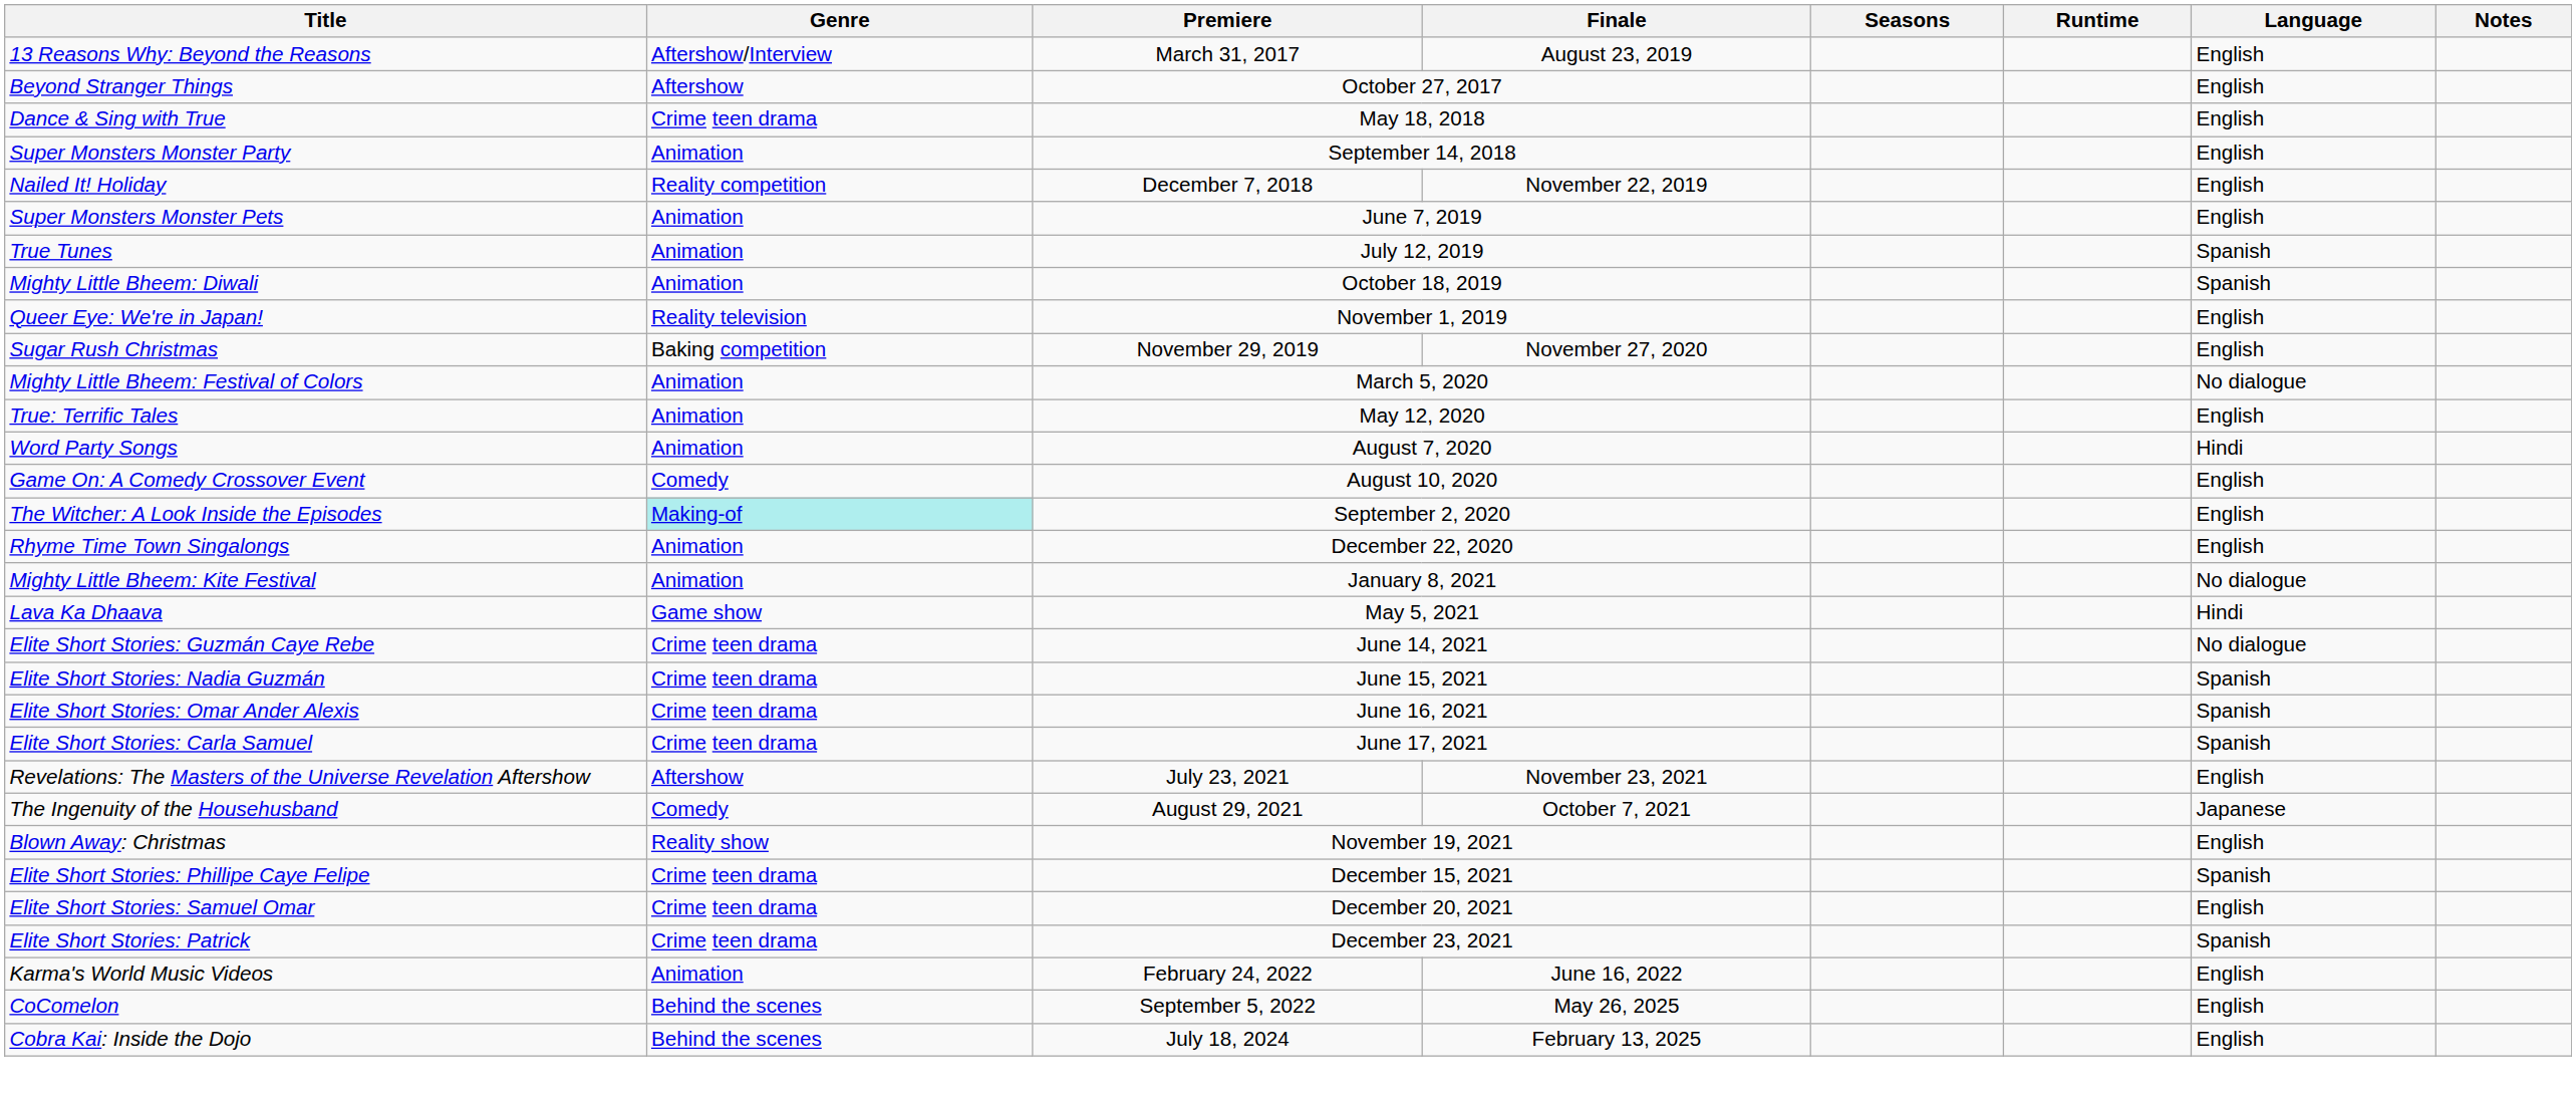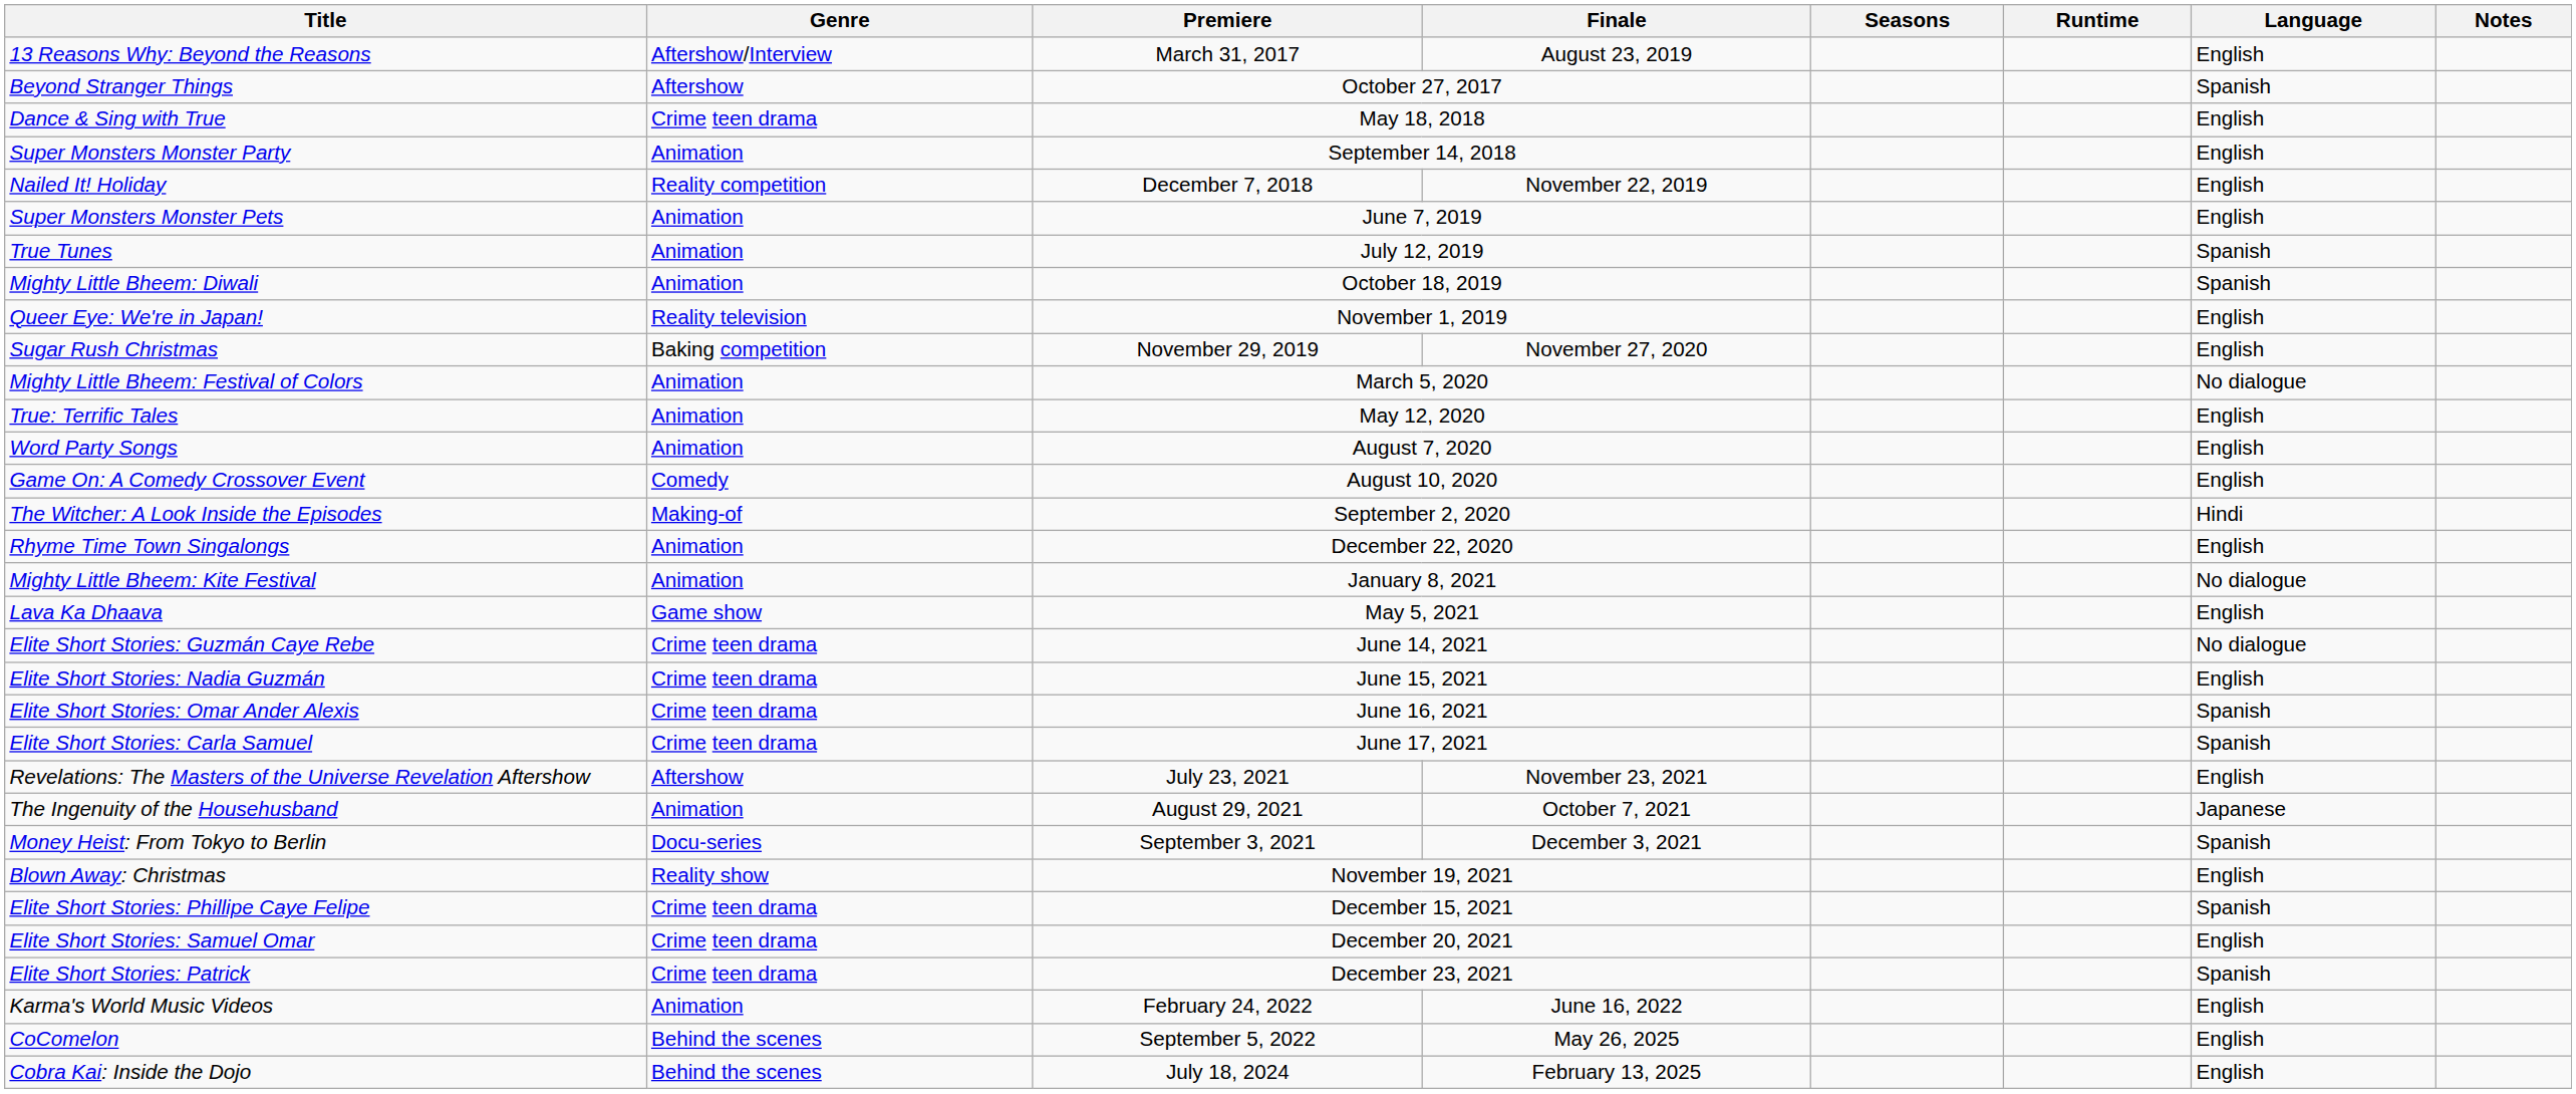 <table class="wikitable sortable" style="width:100%;">
 <tr>
 <th scope="col" style="width:25%;">Title</th>
 <th>Genre</th>
 <th>Premiere</th>
 <th>Finale</th>
 <th>Seasons</th>
 <th>Runtime</th>
 <th>Language</th>
 <th>Notes</th>
 </tr>
 <tr>
 <td><em><a href='#'>13 Reasons Why: Beyond the Reasons</a></em></td>
 <td><a href='#'>Aftershow</a>/<a href='#'>Interview</a></td>
 <td style="text-align:center">March 31, 2017</td>
 <td style="text-align:center">August 23, 2019</td>
 <td></td>
 <td></td>
 <td>English</td>
 <td></td>
 </tr>
 <tr>
 <td><em><a href='#'>Beyond Stranger Things</a></em></td>
 <td><a href='#'>Aftershow</a></td>
 <td colspan="2" style="text-align:center">October 27, 2017</td>
 <td></td>
 <td></td>
-<td>English</td>
+<td>Spanish</td>
 <td></td>
 </tr>
 <tr>
 <td><em><a href='#'>Dance & Sing with True</a></em></td>
 <td><a href='#'>Crime</a> <a href='#'>teen drama</a></td>
 <td colspan="2" style="text-align:center">May 18, 2018</td>
 <td></td>
 <td></td>
 <td>English</td>
 <td></td>
 </tr>
 <tr>
 <td><em><a href='#'>Super Monsters Monster Party</a></em></td>
 <td><a href='#'>Animation</a></td>
 <td colspan="2" style="text-align:center">September 14, 2018</td>
 <td></td>
 <td></td>
 <td>English</td>
 <td></td>
 </tr>
 <tr>
 <td><em><a href='#'>Nailed It! Holiday</a></em></td>
 <td><a href='#'>Reality competition</a></td>
 <td style="text-align:center">December 7, 2018</td>
 <td style="text-align:center">November 22, 2019</td>
 <td></td>
 <td></td>
 <td>English</td>
 <td></td>
 </tr>
 <tr>
 <td><em><a href='#'>Super Monsters Monster Pets</a></em></td>
 <td><a href='#'>Animation</a></td>
 <td colspan="2" style="text-align:center">June 7, 2019</td>
 <td></td>
 <td></td>
 <td>English</td>
 <td></td>
 </tr>
 <tr>
 <td><em><a href='#'>True Tunes</a></em></td>
 <td><a href='#'>Animation</a></td>
 <td colspan="2" style="text-align:center">July 12, 2019</td>
 <td></td>
 <td></td>
 <td>Spanish</td>
 <td></td>
 </tr>
 <tr>
 <td><em><a href='#'>Mighty Little Bheem: Diwali</a></em></td>
 <td><a href='#'>Animation</a></td>
 <td colspan="2" style="text-align:center">October 18, 2019</td>
 <td></td>
 <td></td>
 <td>Spanish</td>
 <td></td>
 </tr>
 <tr>
 <td><em><a href='#'>Queer Eye: We're in Japan!</a></em></td>
 <td><a href='#'>Reality television</a></td>
 <td colspan="2" style="text-align:center">November 1, 2019</td>
 <td></td>
 <td></td>
 <td>English</td>
 <td></td>
 </tr>
 <tr>
 <td><em><a href='#'>Sugar Rush Christmas</a></em></td>
 <td>Baking <a href='#'>competition</a></td>
 <td style="text-align:center">November 29, 2019</td>
 <td style="text-align:center">November 27, 2020</td>
 <td></td>
 <td></td>
 <td>English</td>
 <td></td>
 </tr>
 <tr>
 <td><em><a href='#'>Mighty Little Bheem: Festival of Colors</a></em></td>
 <td><a href='#'>Animation</a></td>
 <td colspan="2" style="text-align:center">March 5, 2020</td>
 <td></td>
 <td></td>
 <td>No dialogue</td>
 <td></td>
 </tr>
 <tr>
 <td><em><a href='#'>True: Terrific Tales</a></em></td>
 <td><a href='#'>Animation</a></td>
 <td colspan="2" style="text-align:center">May 12, 2020</td>
 <td></td>
 <td></td>
 <td>English</td>
 <td></td>
 </tr>
 <tr>
 <td><em><a href='#'>Word Party Songs</a></em></td>
 <td><a href='#'>Animation</a></td>
 <td colspan="2" style="text-align:center">August 7, 2020</td>
 <td></td>
 <td></td>
-<td>Hindi</td>
+<td>English</td>
 <td></td>
 </tr>
 <tr>
 <td><em><a href='#'>Game On: A Comedy Crossover Event</a></em></td>
 <td><a href='#'>Comedy</a></td>
 <td colspan="2" style="text-align:center">August 10, 2020</td>
 <td></td>
 <td></td>
 <td>English</td>
 <td></td>
 </tr>
 <tr>
 <td><em><a href='#'>The Witcher: A Look Inside the Episodes</a></em></td>
-<td style="background: paleturquoise;"><a href='#'>Making-of</a></td>
+<td><a href='#'>Making-of</a></td>
 <td colspan="2" style="text-align:center">September 2, 2020</td>
 <td></td>
 <td></td>
-<td>English</td>
+<td>Hindi</td>
 <td></td>
 </tr>
 <tr>
 <td><em><a href='#'>Rhyme Time Town Singalongs</a></em></td>
 <td><a href='#'>Animation</a></td>
 <td colspan="2" style="text-align:center">December 22, 2020</td>
 <td></td>
 <td></td>
 <td>English</td>
 <td></td>
 </tr>
 <tr>
 <td><em><a href='#'>Mighty Little Bheem: Kite Festival</a></em></td>
 <td><a href='#'>Animation</a></td>
 <td colspan="2" style="text-align:center">January 8, 2021</td>
 <td></td>
 <td></td>
 <td>No dialogue</td>
 <td></td>
 </tr>
 <tr>
 <td><em><a href='#'>Lava Ka Dhaava</a></em></td>
 <td><a href='#'>Game show</a></td>
 <td colspan="2" style="text-align:center">May 5, 2021</td>
 <td></td>
 <td></td>
-<td>Hindi</td>
+<td>English</td>
 <td></td>
 </tr>
 <tr>
 <td><em><a href='#'>Elite Short Stories: Guzmán Caye Rebe</a></em></td>
 <td><a href='#'>Crime</a> <a href='#'>teen drama</a></td>
 <td colspan="2" style="text-align:center">June 14, 2021</td>
 <td></td>
 <td></td>
 <td>No dialogue</td>
 <td></td>
 </tr>
 <tr>
 <td><em><a href='#'>Elite Short Stories: Nadia Guzmán</a></em></td>
 <td><a href='#'>Crime</a> <a href='#'>teen drama</a></td>
 <td colspan="2" style="text-align:center">June 15, 2021</td>
 <td></td>
 <td></td>
-<td>Spanish</td>
+<td>English</td>
 <td></td>
 </tr>
 <tr>
 <td><em><a href='#'>Elite Short Stories: Omar Ander Alexis</a></em></td>
 <td><a href='#'>Crime</a> <a href='#'>teen drama</a></td>
 <td colspan="2" style="text-align:center">June 16, 2021</td>
 <td></td>
 <td></td>
 <td>Spanish</td>
 <td></td>
 </tr>
 <tr>
 <td><em><a href='#'>Elite Short Stories: Carla Samuel</a></em></td>
 <td><a href='#'>Crime</a> <a href='#'>teen drama</a></td>
 <td colspan="2" style="text-align:center">June 17, 2021</td>
 <td></td>
 <td></td>
 <td>Spanish</td>
 <td></td>
 </tr>
 <tr>
 <td><em>Revelations: The <a href='#'>Masters of the Universe Revelation</a> Aftershow</em></td>
 <td><a href='#'>Aftershow</a></td>
 <td style="text-align:center">July 23, 2021</td>
 <td style="text-align:center">November 23, 2021</td>
 <td></td>
 <td></td>
 <td>English</td>
 <td></td>
 </tr>
 <tr>
 <td><em>The Ingenuity of the <a href='#'>Househusband</a></em></td>
-<td><a href='#'>Comedy</a></td>
+<td><a href='#'>Animation</a></td>
 <td style="text-align:center">August 29, 2021</td>
 <td style="text-align:center">October 7, 2021</td>
 <td></td>
 <td></td>
 <td>Japanese</td>
+<td></td>
+</tr>
+<tr>
+<td><em><a href='#'>Money Heist</a>: From Tokyo to Berlin</em></td>
+<td><a href='#'>Docu-series</a></td>
+<td style="text-align:center">September 3, 2021</td>
+<td style="text-align:center">December 3, 2021</td>
+<td></td>
+<td></td>
+<td>Spanish</td>
 <td></td>
 </tr>
 <tr>
 <td><em><a href='#'>Blown Away</a>: Christmas</em></td>
 <td><a href='#'>Reality show</a></td>
 <td colspan="2" style="text-align:center">November 19, 2021</td>
 <td></td>
 <td></td>
 <td>English</td>
 <td></td>
 </tr>
 <tr>
 <td><em><a href='#'>Elite Short Stories: Phillipe Caye Felipe</a></em></td>
 <td><a href='#'>Crime</a> <a href='#'>teen drama</a></td>
 <td colspan="2" style="text-align:center">December 15, 2021</td>
 <td></td>
 <td></td>
 <td>Spanish</td>
 <td></td>
 </tr>
 <tr>
 <td><em><a href='#'>Elite Short Stories: Samuel Omar</a></em></td>
 <td><a href='#'>Crime</a> <a href='#'>teen drama</a></td>
 <td colspan="2" style="text-align:center">December 20, 2021</td>
 <td></td>
 <td></td>
 <td>English</td>
 <td></td>
 </tr>
 <tr>
 <td><em><a href='#'>Elite Short Stories: Patrick</a></em></td>
 <td><a href='#'>Crime</a> <a href='#'>teen drama</a></td>
 <td colspan="2" style="text-align:center">December 23, 2021</td>
 <td></td>
 <td></td>
 <td>Spanish</td>
 <td></td>
 </tr>
 <tr>
 <td><em>Karma's World Music Videos</em></td>
 <td><a href='#'>Animation</a></td>
 <td style="text-align:center">February 24, 2022</td>
 <td style="text-align:center">June 16, 2022</td>
 <td></td>
 <td></td>
 <td>English</td>
 <td></td>
 </tr>
 <tr>
 <td><em><a href='#'>CoComelon</a></em></td>
 <td><a href='#'>Behind the scenes</a></td>
 <td style="text-align:center">September 5, 2022</td>
 <td style="text-align:center">May 26, 2025</td>
 <td></td>
 <td></td>
 <td>English</td>
 <td></td>
 </tr>
 <tr>
 <td><em><a href='#'>Cobra Kai</a>: Inside the Dojo</em></td>
 <td><a href='#'>Behind the scenes</a></td>
 <td style="text-align:center">July 18, 2024</td>
 <td style="text-align:center">February 13, 2025</td>
 <td></td>
 <td></td>
 <td>English</td>
 <td></td>
 </tr>
 </table>
